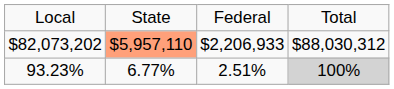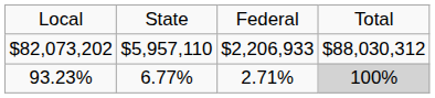 <table class="wikitable" style="text-align:center">
 <tr>
 <td>Local</td>
 <td>State</td>
 <td>Federal</td>
 <td>Total</td>
 </tr>
 <tr>
 <td>$82,073,202</td>
-<td style="background: lightsalmon;">$5,957,110</td>
+<td>$5,957,110</td>
 <td>$2,206,933</td>
 <td>$88,030,312</td>
 </tr>
 <tr>
 <td>93.23%</td>
 <td>6.77%</td>
-<td>2.51%</td>
+<td>2.71%</td>
 <td style="background: lightgrey;">100%</td>
 </tr>
 </table>
